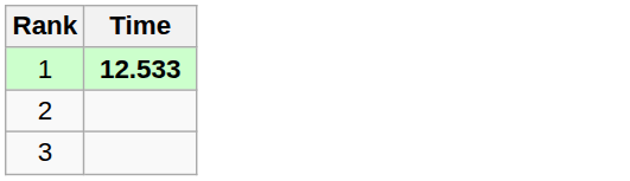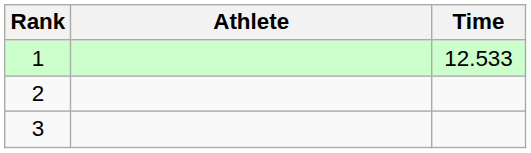 <table class=wikitable style="text-align:center">
 <tr>
 <th width=40>Rank</th>
+<th width=250>Athlete</th>
 <th width=60>Time</th>
 </tr>
 <tr bgcolor="ccffcc">
 <td>1</td>
-<td><strong>12.533</strong></td>
+<td align=left></td>
+<td>12.533</td>
 </tr>
 <tr>
 <td>2</td>
+<td align=left></td>
 <td></td>
 </tr>
 <tr>
 <td>3</td>
+<td align=left></td>
 <td></td>
 </tr>
 </table>
